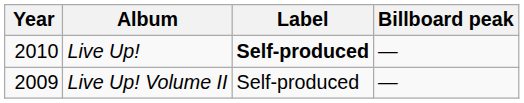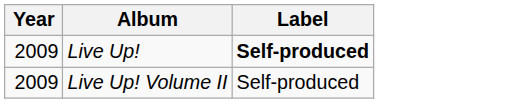 <table class="wikitable">
 <tr>
 <th>Year</th>
 <th>Album</th>
 <th>Label</th>
-<th>Billboard peak</th>
 </tr>
 <tr>
-<td> 2010</td>
+<td> 2009</td>
 <td><em>Live Up!</em></td>
 <td><strong>Self-produced</strong></td>
-<td>—</td>
 </tr>
 <tr>
 <td> 2009</td>
 <td><em>Live Up! Volume II</em></td>
 <td>Self-produced</td>
-<td>—</td>
 </tr>
 </table>
